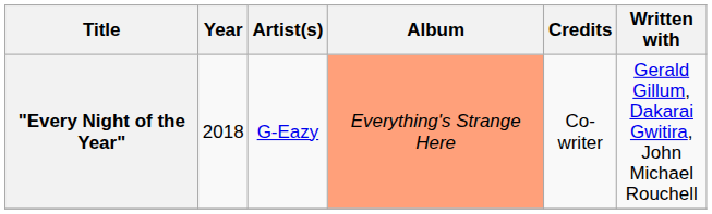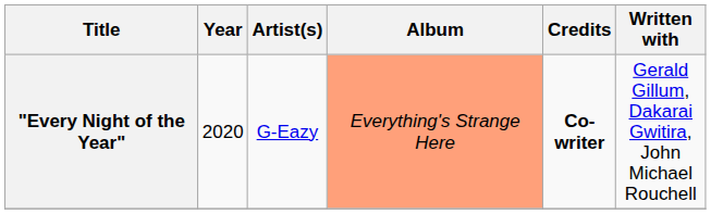 <table class="wikitable plainrowheaders" style="text-align:center;">
 <tr>
 <th scope="col" style="width:160px;">Title</th>
 <th scope="col">Year</th>
 <th scope="col">Artist(s)</th>
 <th scope="col" style="width:180px;">Album</th>
 <th scope="col">Credits</th>
 <th scope="col">Written with</th>
 </tr>
 <tr>
 <th scope="row">"Every Night of the Year"</th>
-<td>2018</td>
+<td>2020</td>
 <td><a href='#'>G-Eazy</a></td>
 <td style="background: lightsalmon;"><em>Everything's Strange Here</em></td>
-<td>Co-writer</td>
+<td><strong>Co-writer</strong></td>
 <td><a href='#'>Gerald Gillum</a>, <a href='#'>Dakarai Gwitira</a>, John Michael Rouchell</td>
 </tr>
 <tr>
 </tr>
 </table>
